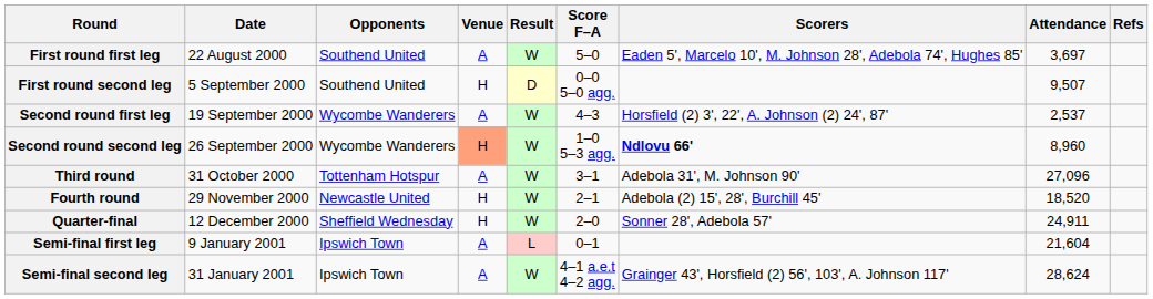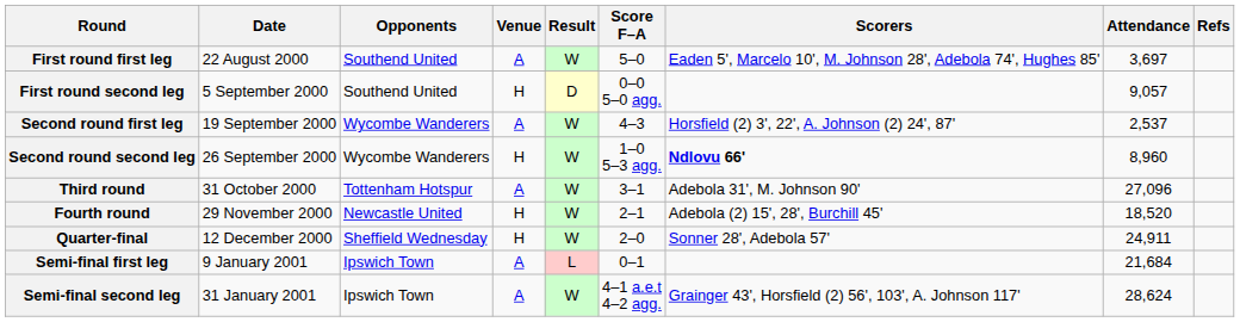 <table class="wikitable plainrowheaders" style="text-align:center">
 <tr>
 <th scope="col">Round</th>
 <th scope="col">Date</th>
 <th scope="col">Opponents</th>
 <th scope="col">Venue</th>
 <th scope="col">Result</th>
 <th scope="col">Score<br>F–A</th>
 <th scope="col">Scorers</th>
 <th scope="col">Attendance</th>
 <th scope="col">Refs</th>
 </tr>
 <tr>
 <th scope="row">First round first leg</th>
 <td align="left">22 August 2000</td>
 <td align="left"><a href='#'>Southend United</a></td>
 <td><a href='#'>A</a></td>
 <td style="background:#cfc">W</td>
 <td>5–0</td>
 <td align="left"><a href='#'>Eaden</a> 5', <a href='#'>Marcelo</a> 10', <a href='#'>M. Johnson</a> 28', <a href='#'>Adebola</a> 74', <a href='#'>Hughes</a> 85'</td>
 <td>3,697</td>
 <td></td>
 </tr>
 <tr>
 <th scope="row">First round second leg</th>
 <td align="left">5 September 2000</td>
 <td align="left">Southend United</td>
 <td>H</td>
 <td style="background:#ffc">D</td>
 <td>0–0<br>5–0 <a href='#'>agg.</a></td>
 <td></td>
-<td>9,507</td>
+<td>9,057</td>
 <td></td>
 </tr>
 <tr>
 <th scope="row">Second round first leg</th>
 <td align="left">19 September 2000</td>
 <td align="left"><a href='#'>Wycombe Wanderers</a></td>
 <td><a href='#'>A</a></td>
 <td style="background:#cfc">W</td>
 <td>4–3</td>
 <td align="left"><a href='#'>Horsfield</a> (2) 3', 22', <a href='#'>A. Johnson</a> (2) 24', 87'</td>
 <td>2,537</td>
 <td></td>
 </tr>
 <tr>
 <th scope="row">Second round second leg</th>
 <td align="left">26 September 2000</td>
 <td align="left">Wycombe Wanderers</td>
-<td style="background: lightsalmon;">H</td>
+<td>H</td>
 <td style="background:#cfc">W</td>
 <td>1–0<br>5–3 <a href='#'>agg.</a></td>
 <td align="left"><strong><a href='#'>Ndlovu</a> 66'</strong></td>
 <td>8,960</td>
 <td></td>
 </tr>
 <tr>
 <th scope="row">Third round</th>
 <td align="left">31 October 2000</td>
 <td align="left"><a href='#'>Tottenham Hotspur</a></td>
 <td><a href='#'>A</a></td>
 <td style="background:#cfc">W</td>
 <td>3–1</td>
 <td align="left">Adebola 31', M. Johnson 90'</td>
 <td>27,096</td>
 <td></td>
 </tr>
 <tr>
 <th scope="row">Fourth round</th>
 <td align="left">29 November 2000</td>
 <td align="left"><a href='#'>Newcastle United</a></td>
 <td>H</td>
 <td style="background:#cfc">W</td>
 <td>2–1</td>
 <td align="left">Adebola (2) 15', 28', <a href='#'>Burchill</a> 45'</td>
 <td>18,520</td>
 <td></td>
 </tr>
 <tr>
 <th scope="row">Quarter-final</th>
 <td align="left">12 December 2000</td>
 <td align="left"><a href='#'>Sheffield Wednesday</a></td>
 <td>H</td>
 <td style="background:#cfc">W</td>
 <td>2–0</td>
 <td align="left"><a href='#'>Sonner</a> 28', Adebola 57'</td>
 <td>24,911</td>
 <td></td>
 </tr>
 <tr>
 <th scope="row">Semi-final first leg</th>
 <td align="left">9 January 2001</td>
 <td align="left"><a href='#'>Ipswich Town</a></td>
 <td><a href='#'>A</a></td>
 <td style="background:#fcc">L</td>
 <td>0–1</td>
 <td></td>
-<td>21,604</td>
+<td>21,684</td>
 <td></td>
 </tr>
 <tr>
 <th scope="row">Semi-final second leg</th>
 <td align="left">31 January 2001</td>
 <td align="left">Ipswich Town</td>
 <td><a href='#'>A</a></td>
 <td style="background:#cfc">W</td>
 <td>4–1 <a href='#'>a.e.t</a><br>4–2 <a href='#'>agg.</a></td>
 <td align="left"><a href='#'>Grainger</a> 43', Horsfield (2) 56', 103', A. Johnson 117'</td>
 <td>28,624</td>
 <td></td>
 </tr>
 </table>
